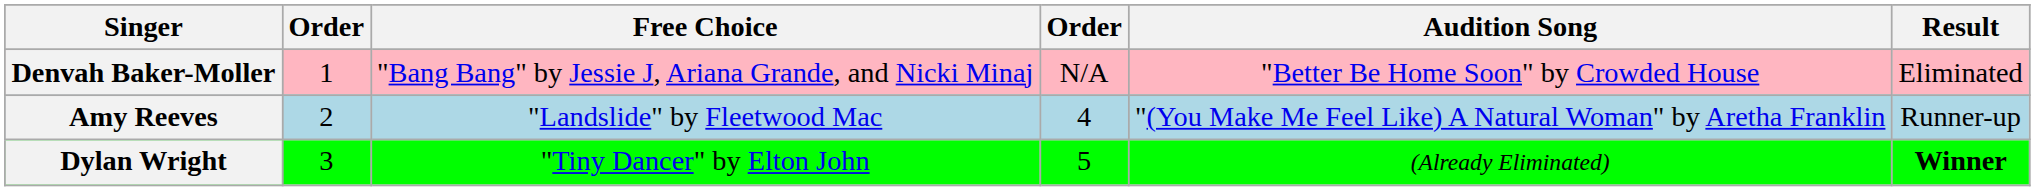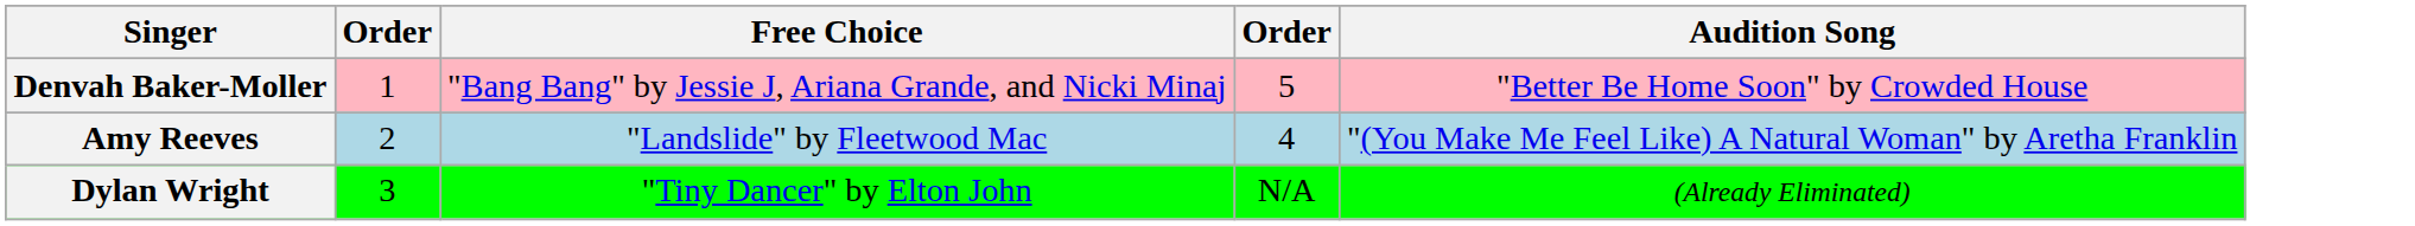 <table class="wikitable plainrowheaders" style="text-align:center;">
 <tr>
 <th scope="col">Singer</th>
 <th scope="col">Order</th>
 <th scope="col">Free Choice</th>
 <th scope="col">Order</th>
 <th scope="col">Audition Song</th>
-<th scope="col">Result</th>
 </tr>
 <tr style="background-color:lightpink"|>
 <th scope=row>Denvah Baker-Moller</th>
 <td>1</td>
 <td>"<a href='#'>Bang Bang</a>" by <a href='#'>Jessie J</a>, <a href='#'>Ariana Grande</a>, and <a href='#'>Nicki Minaj</a></td>
-<td>N/A</td>
+<td>5</td>
 <td>"<a href='#'>Better Be Home Soon</a>" by <a href='#'>Crowded House</a></td>
-<td>Eliminated</td>
 </tr>
 <tr style="background-color:lightblue"|>
 <th scope=row>Amy Reeves</th>
 <td>2</td>
 <td>"<a href='#'>Landslide</a>" by <a href='#'>Fleetwood Mac</a></td>
 <td>4</td>
 <td>"<a href='#'>(You Make Me Feel Like) A Natural Woman</a>" by <a href='#'>Aretha Franklin</a></td>
-<td>Runner-up</td>
 </tr>
 <tr style="background:lime"|>
 <th scope=row>Dylan Wright</th>
 <td>3</td>
 <td>"<a href='#'>Tiny Dancer</a>" by <a href='#'>Elton John</a></td>
-<td>5</td>
+<td>N/A</td>
 <td><em><small>(Already Eliminated)</small></em></td>
-<td><strong>Winner</strong></td>
 </tr>
 </table>
